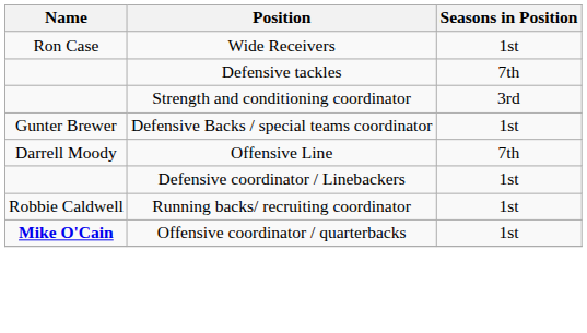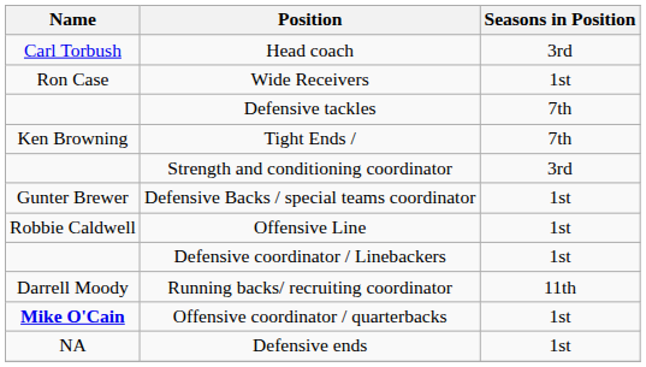 <table class="wikitable">
 <tr>
 <th><strong>Name</strong></th>
 <th><strong>Position</strong><br></th>
 <th><strong>Seasons in Position</strong></th>
+</tr>
+<tr align="center">
+<td><a href='#'>Carl Torbush</a></td>
+<td>Head coach</td>
+<td>3rd</td>
 </tr>
 <tr align="center">
 <td>Ron Case</td>
 <td>Wide Receivers</td>
 <td>1st</td>
 </tr>
 <tr align="center">
 <td></td>
 <td>Defensive tackles</td>
+<td>7th</td>
+</tr>
+<tr align="center">
+<td>Ken Browning</td>
+<td>Tight Ends /</td>
 <td>7th</td>
 </tr>
 <tr align="center">
 <td></td>
 <td>Strength and conditioning coordinator</td>
 <td>3rd</td>
 </tr>
 <tr align="center">
 <td>Gunter Brewer</td>
 <td>Defensive Backs / special teams coordinator</td>
 <td>1st</td>
 </tr>
 <tr align="center">
-<td>Darrell Moody</td>
+<td>Robbie Caldwell</td>
 <td>Offensive Line</td>
-<td>7th</td>
+<td>1st</td>
 </tr>
 <tr align="center">
 <td></td>
 <td>Defensive coordinator / Linebackers</td>
 <td>1st</td>
 </tr>
 <tr align="center">
-<td>Robbie Caldwell</td>
+<td>Darrell Moody</td>
 <td>Running backs/ recruiting coordinator</td>
-<td>1st</td>
+<td>11th</td>
 </tr>
 <tr align="center">
 <td><strong><a href='#'>Mike O'Cain</a></strong></td>
 <td>Offensive coordinator / quarterbacks</td>
 <td>1st</td>
 </tr>
+<tr align="center">
+<td>NA</td>
+<td>Defensive ends</td>
+<td>1st</td>
+</tr>
 <tr>
 </tr>
 </table>
